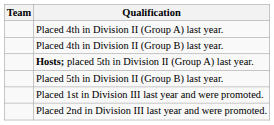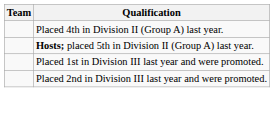 <table class="wikitable">
 <tr>
 <th>Team</th>
 <th>Qualification</th>
 </tr>
 <tr>
 <td></td>
 <td>Placed 4th in Division II (Group A) last year.</td>
 </tr>
 <tr>
 <td></td>
-<td>Placed 4th in Division II (Group B) last year.</td>
-</tr>
-<tr>
-<td></td>
 <td><strong>Hosts;</strong> placed 5th in Division II (Group A) last year.</td>
-</tr>
-<tr>
-<td></td>
-<td>Placed 5th in Division II (Group B) last year.</td>
 </tr>
 <tr>
 <td></td>
 <td>Placed 1st in Division III last year and were promoted.</td>
 </tr>
 <tr>
 <td></td>
 <td>Placed 2nd in Division III last year and were promoted.</td>
 </tr>
 </table>
